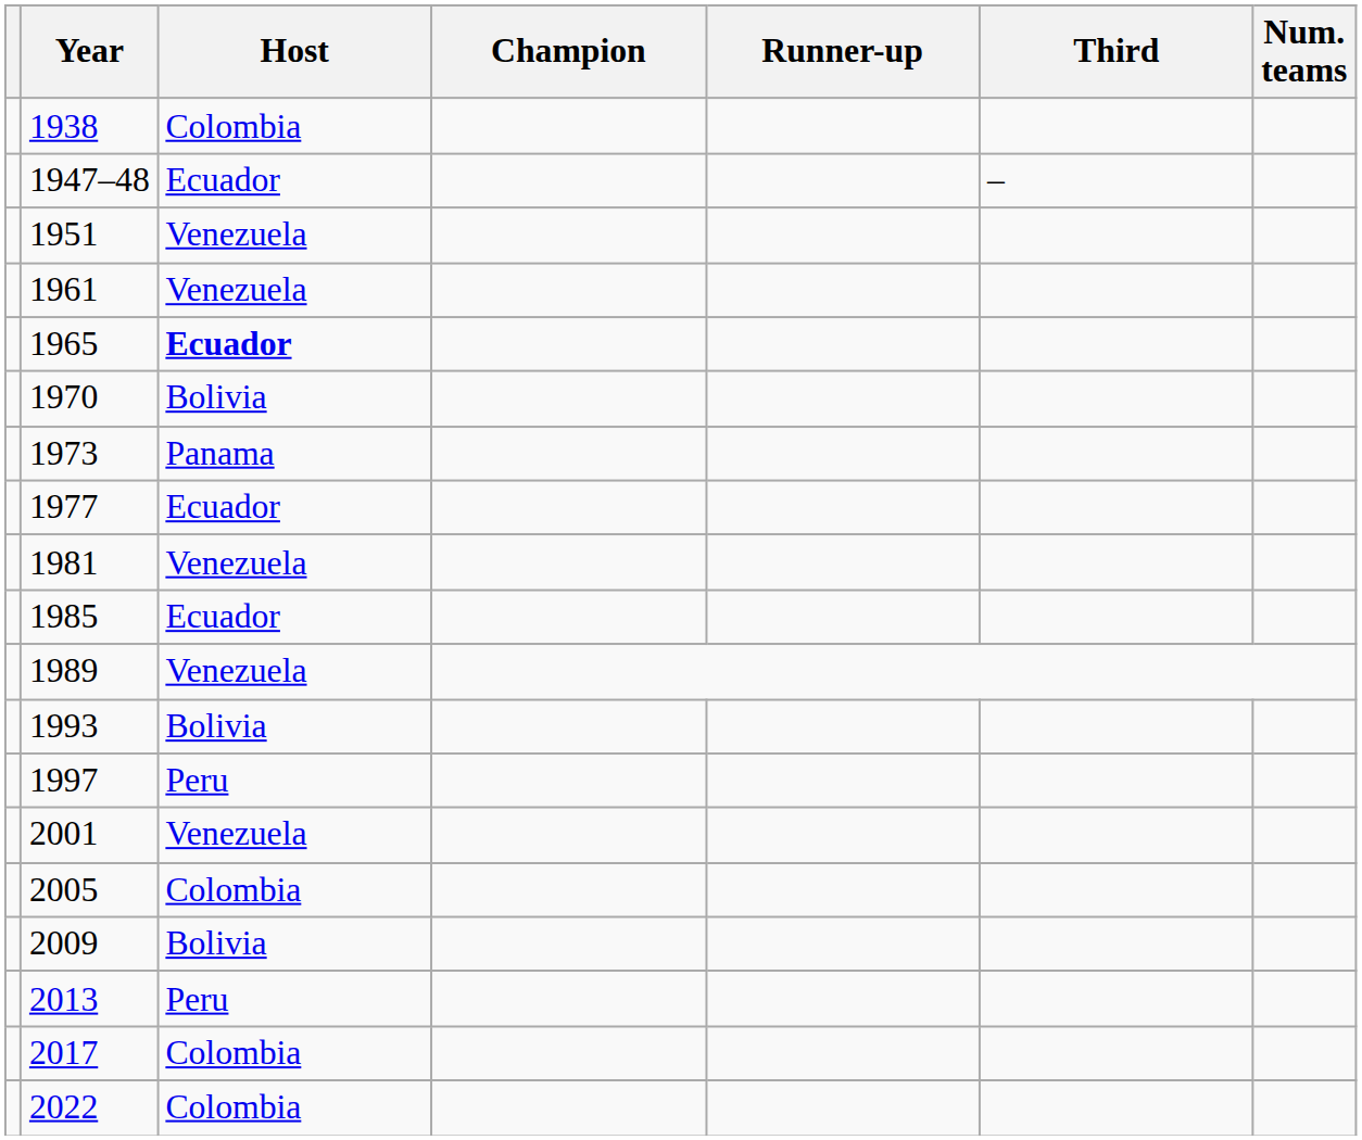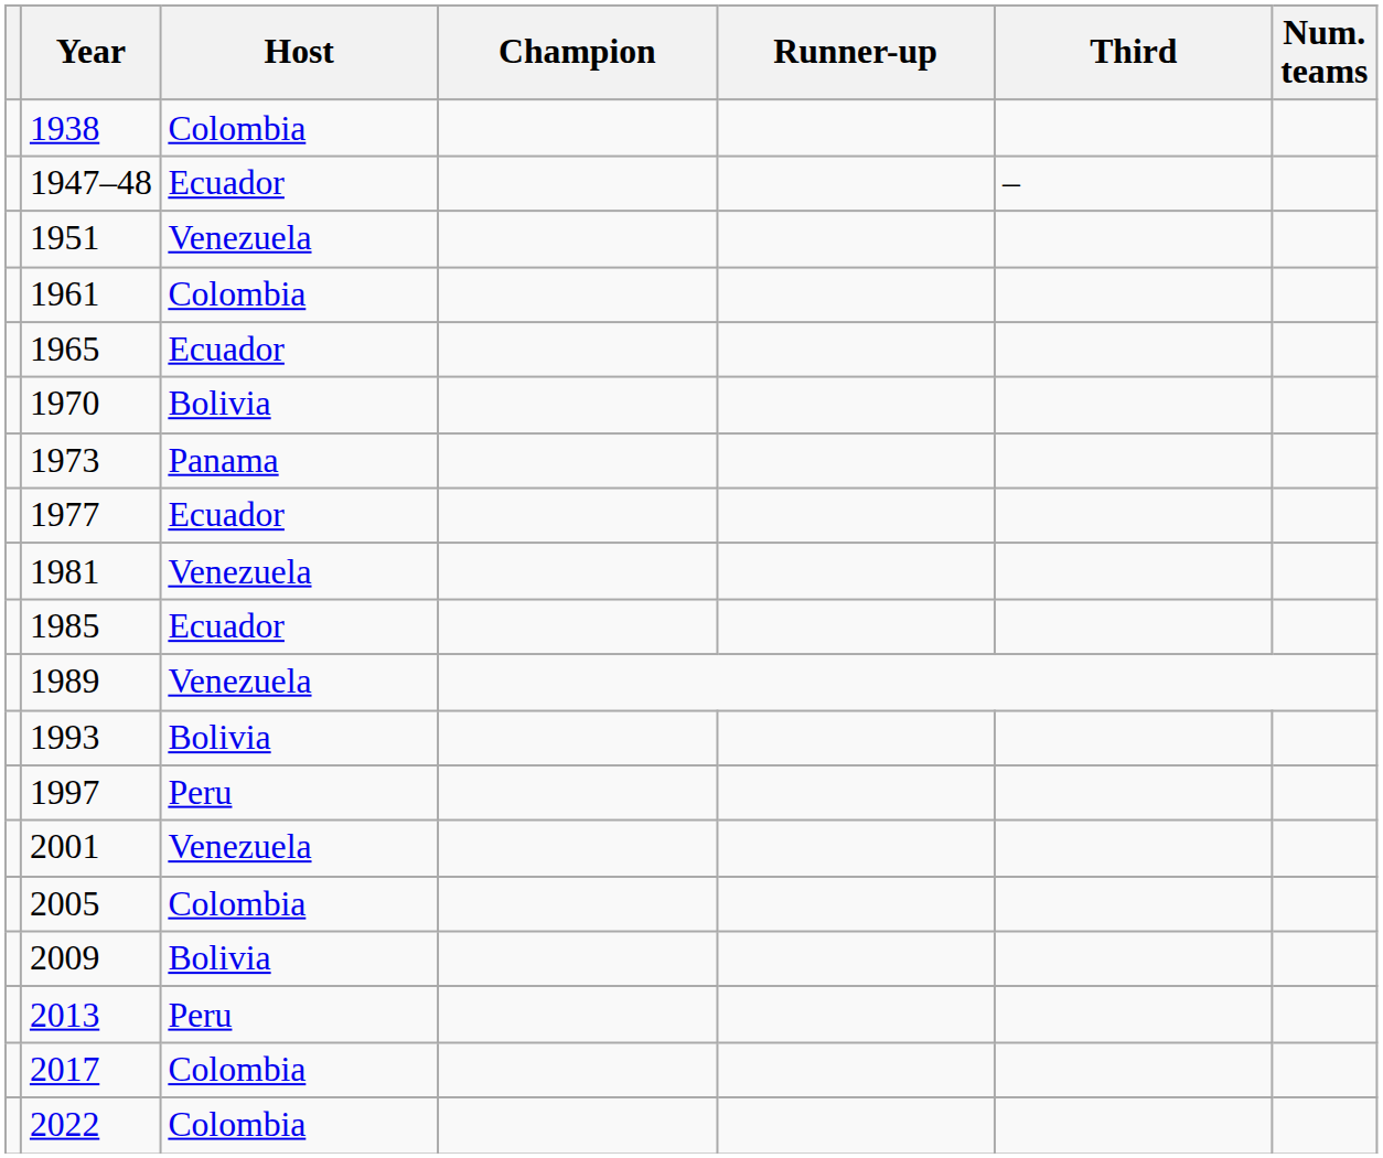 <table class="wikitable sortable" style="font-size: %; text-align:; width:;">
 <tr>
 <th width=></th>
 <th width=>Year</th>
 <th width= 120px>Host</th>
 <th width= 120px> Champion</th>
 <th width= 120px> Runner-up</th>
 <th width= 120px> Third</th>
 <th width= px>Num.<br>teams</th>
 </tr>
 <tr>
 <td></td>
 <td><a href='#'>1938</a></td>
 <td><a href='#'>Colombia</a></td>
 <td><strong></strong></td>
 <td></td>
 <td></td>
 <td></td>
 </tr>
 <tr>
 <td></td>
 <td>1947–48</td>
 <td><a href='#'>Ecuador</a></td>
 <td><strong></strong></td>
 <td><br></td>
 <td>–</td>
 <td></td>
 </tr>
 <tr>
 <td></td>
 <td>1951</td>
 <td><a href='#'>Venezuela</a></td>
 <td><strong></strong></td>
 <td></td>
 <td></td>
 <td></td>
 </tr>
 <tr>
 <td></td>
 <td>1961</td>
-<td><a href='#'>Venezuela</a></td>
+<td><a href='#'>Colombia</a></td>
 <td><strong></strong></td>
 <td></td>
 <td></td>
 <td></td>
 </tr>
 <tr>
 <td></td>
 <td>1965</td>
-<td><strong><a href='#'>Ecuador</a></strong></td>
+<td><a href='#'>Ecuador</a></td>
 <td><strong></strong></td>
 <td></td>
 <td></td>
 <td></td>
 </tr>
 <tr>
 <td></td>
 <td>1970</td>
 <td><a href='#'>Bolivia</a></td>
 <td><strong></strong></td>
 <td></td>
 <td></td>
 <td></td>
 </tr>
 <tr>
 <td></td>
 <td>1973</td>
 <td><a href='#'>Panama</a></td>
 <td><strong></strong></td>
 <td></td>
 <td><br></td>
 <td></td>
 </tr>
 <tr>
 <td></td>
 <td>1977</td>
 <td><a href='#'>Ecuador</a></td>
 <td><strong></strong></td>
 <td></td>
 <td></td>
 <td></td>
 </tr>
 <tr>
 <td></td>
 <td>1981</td>
 <td><a href='#'>Venezuela</a></td>
 <td><strong></strong></td>
 <td></td>
 <td></td>
 <td></td>
 </tr>
 <tr>
 <td></td>
 <td>1985</td>
 <td><a href='#'>Ecuador</a></td>
 <td><strong></strong></td>
 <td></td>
 <td></td>
 <td></td>
 </tr>
 <tr>
 <td></td>
 <td>1989</td>
 <td><a href='#'>Venezuela</a></td>
 <td colspan=4></td>
 </tr>
 <tr>
 <td></td>
 <td>1993</td>
 <td><a href='#'>Bolivia</a></td>
 <td><strong></strong></td>
 <td></td>
 <td></td>
 <td></td>
 </tr>
 <tr>
 <td></td>
 <td>1997</td>
 <td><a href='#'>Peru</a></td>
 <td><strong></strong></td>
 <td></td>
 <td></td>
 <td></td>
 </tr>
 <tr>
 <td></td>
 <td>2001</td>
 <td><a href='#'>Venezuela</a></td>
 <td><strong></strong></td>
 <td></td>
 <td></td>
 <td></td>
 </tr>
 <tr>
 <td></td>
 <td>2005</td>
 <td><a href='#'>Colombia</a></td>
 <td><strong></strong></td>
 <td></td>
 <td></td>
 <td></td>
 </tr>
 <tr>
 <td></td>
 <td>2009</td>
 <td><a href='#'>Bolivia</a></td>
 <td><strong></strong></td>
 <td></td>
 <td></td>
 <td></td>
 </tr>
 <tr>
 <td></td>
 <td><a href='#'>2013</a></td>
 <td><a href='#'>Peru</a></td>
 <td><strong></strong></td>
 <td></td>
 <td></td>
 <td></td>
 </tr>
 <tr>
 <td></td>
 <td><a href='#'>2017</a></td>
 <td><a href='#'>Colombia</a></td>
 <td><strong></strong></td>
 <td></td>
 <td></td>
 <td></td>
 </tr>
 <tr>
 <td></td>
 <td><a href='#'>2022</a></td>
 <td><a href='#'>Colombia</a></td>
 <td><strong></strong></td>
 <td></td>
 <td></td>
 <td></td>
 </tr>
 </table>
